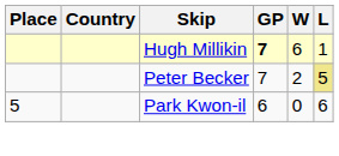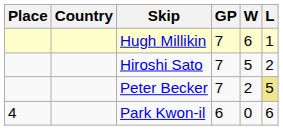 <table class="wikitable">
 <tr>
 <th>Place</th>
 <th>Country</th>
 <th>Skip</th>
 <th>GP</th>
 <th>W</th>
 <th>L</th>
 </tr>
 <tr bgcolor=#ffffcc>
 <td></td>
 <td></td>
 <td><a href='#'>Hugh Millikin</a></td>
-<td><strong>7</strong></td>
+<td>7</td>
 <td>6</td>
 <td>1</td>
+</tr>
+<tr>
+<td></td>
+<td></td>
+<td><a href='#'>Hiroshi Sato</a></td>
+<td>7</td>
+<td>5</td>
+<td>2</td>
 </tr>
 <tr>
 <td></td>
 <td></td>
 <td><a href='#'>Peter Becker</a></td>
 <td>7</td>
 <td>2</td>
 <td style="background: khaki;">5</td>
 </tr>
 <tr>
-<td>5</td>
+<td>4</td>
 <td></td>
 <td><a href='#'>Park Kwon-il</a></td>
 <td>6</td>
 <td>0</td>
 <td>6</td>
 </tr>
 </table>
